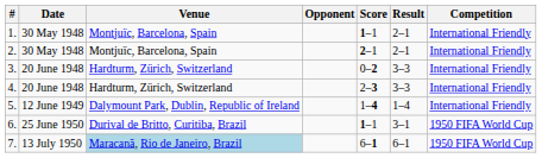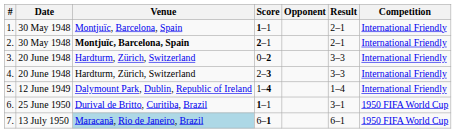 <table class="wikitable" style="font-size:100%">
 <tr>
 <th>#</th>
 <th>Date</th>
 <th>Venue</th>
+<th>Score</th>
 <th>Opponent</th>
-<th>Score</th>
 <th>Result</th>
 <th>Competition</th>
 </tr>
 <tr>
 <td>1.</td>
 <td>30 May 1948</td>
 <td><a href='#'>Montjuïc</a>, <a href='#'>Barcelona</a>, <a href='#'>Spain</a></td>
+<td><strong>1</strong>–1</td>
 <td></td>
-<td><strong>1</strong>–1</td>
 <td>2–1</td>
 <td><a href='#'>International Friendly</a></td>
 </tr>
 <tr>
 <td>2.</td>
 <td>30 May 1948</td>
-<td Estadi Olímpic Lluís Companys>Montjuïc, Barcelona, Spain</td>
+<td Estadi Olímpic Lluís Companys><strong>Montjuïc, Barcelona, Spain</strong></td>
+<td><strong>2</strong>–1</td>
 <td></td>
-<td><strong>2</strong>–1</td>
 <td>2–1</td>
 <td><a href='#'>International Friendly</a></td>
 </tr>
 <tr>
 <td>3.</td>
 <td>20 June 1948</td>
 <td><a href='#'>Hardturm</a>, <a href='#'>Zürich</a>, <a href='#'>Switzerland</a></td>
+<td>0–<strong>2</strong></td>
 <td></td>
-<td>0–<strong>2</strong></td>
 <td>3–3</td>
 <td><a href='#'>International Friendly</a></td>
 </tr>
 <tr>
 <td>4.</td>
 <td>20 June 1948</td>
 <td>Hardturm, Zürich, Switzerland</td>
+<td>2–<strong>3</strong></td>
 <td></td>
-<td>2–<strong>3</strong></td>
 <td>3–3</td>
 <td><a href='#'>International Friendly</a></td>
 </tr>
 <tr>
 <td>5.</td>
 <td>12 June 1949</td>
 <td><a href='#'>Dalymount Park</a>, <a href='#'>Dublin</a>, <a href='#'>Republic of Ireland</a></td>
+<td>1–<strong>4</strong></td>
 <td></td>
-<td>1–<strong>4</strong></td>
 <td>1–4</td>
 <td><a href='#'>International Friendly</a></td>
 </tr>
 <tr>
 <td>6.</td>
 <td>25 June 1950</td>
 <td><a href='#'>Durival de Britto</a>, <a href='#'>Curitiba</a>, <a href='#'>Brazil</a></td>
+<td><strong>1</strong>–1</td>
 <td></td>
-<td><strong>1</strong>–1</td>
 <td>3–1</td>
 <td><a href='#'>1950 FIFA World Cup</a></td>
 </tr>
 <tr>
 <td>7.</td>
 <td>13 July 1950</td>
 <td style="background: lightblue;"><a href='#'>Maracanã</a>, <a href='#'>Rio de Janeiro</a>, <a href='#'>Brazil</a></td>
+<td>6–<strong>1</strong></td>
 <td></td>
-<td>6–<strong>1</strong></td>
 <td>6–1</td>
 <td><a href='#'>1950 FIFA World Cup</a></td>
 </tr>
 </table>
